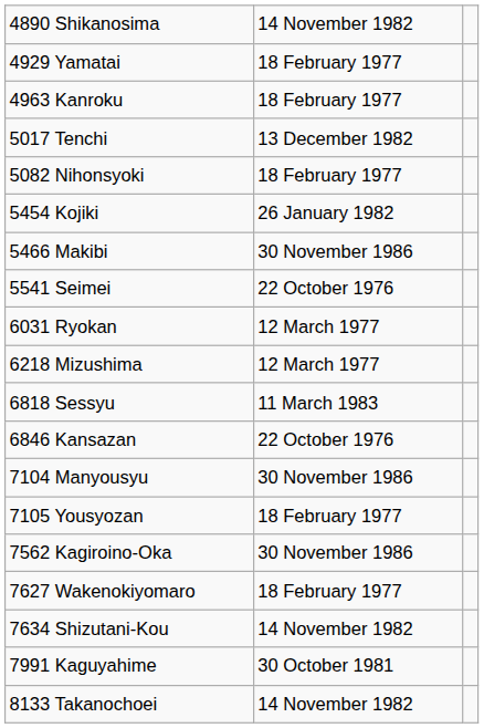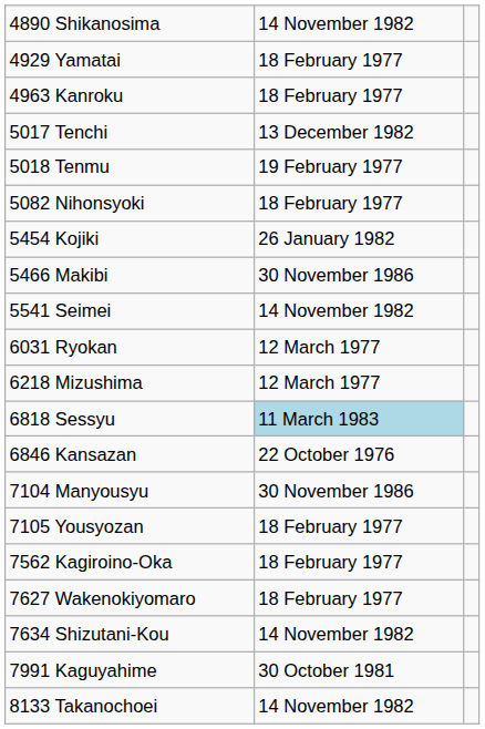 <table class="wikitable" style="font-size: 89%; float: left; width: 26em; margin-right: 1em; height: 560px">
 <tr>
 <td>4890 Shikanosima</td>
 <td>14 November 1982</td>
 <td> </td>
 </tr>
 <tr>
 <td>4929 Yamatai</td>
 <td>18 February 1977</td>
 <td> </td>
 </tr>
 <tr>
 <td>4963 Kanroku</td>
 <td>18 February 1977</td>
 <td> </td>
 </tr>
 <tr>
 <td>5017 Tenchi</td>
 <td>13 December 1982</td>
 <td> </td>
 </tr>
 <tr>
+<td>5018 Tenmu</td>
+<td>19 February 1977</td>
+<td> </td>
+</tr>
+<tr>
 <td>5082 Nihonsyoki</td>
 <td>18 February 1977</td>
 <td> </td>
 </tr>
 <tr>
 <td>5454 Kojiki</td>
 <td>26 January 1982</td>
 <td> </td>
 </tr>
 <tr>
 <td>5466 Makibi</td>
 <td>30 November 1986</td>
 <td> </td>
 </tr>
 <tr>
 <td>5541 Seimei</td>
-<td>22 October 1976</td>
+<td>14 November 1982</td>
 <td> </td>
 </tr>
 <tr>
 <td>6031 Ryokan</td>
 <td>12 March 1977</td>
 <td> </td>
 </tr>
 <tr>
 <td>6218 Mizushima</td>
 <td>12 March 1977</td>
 <td> </td>
 </tr>
 <tr>
 <td>6818 Sessyu</td>
-<td>11 March 1983</td>
+<td style="background: lightblue;">11 March 1983</td>
 <td> </td>
 </tr>
 <tr>
 <td>6846 Kansazan</td>
 <td>22 October 1976</td>
 <td> </td>
 </tr>
 <tr>
 <td>7104 Manyousyu</td>
 <td>30 November 1986</td>
 <td> </td>
 </tr>
 <tr>
 <td>7105 Yousyozan</td>
 <td>18 February 1977</td>
 <td> </td>
 </tr>
 <tr>
 <td>7562 Kagiroino-Oka</td>
-<td>30 November 1986</td>
+<td>18 February 1977</td>
 <td> </td>
 </tr>
 <tr>
 <td>7627 Wakenokiyomaro</td>
 <td>18 February 1977</td>
 <td> </td>
 </tr>
 <tr>
 <td>7634 Shizutani-Kou</td>
 <td>14 November 1982</td>
 <td> </td>
 </tr>
 <tr>
 <td>7991 Kaguyahime</td>
 <td>30 October 1981</td>
 <td> </td>
 </tr>
 <tr>
 <td>8133 Takanochoei</td>
 <td>14 November 1982</td>
 <td> </td>
 </tr>
 </table>
